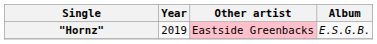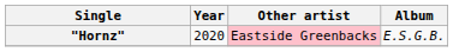 <table class="wikitable plainrowheaders" style="text-align:center;">
 <tr>
 <th scope="col" style="width:14em;">Single</th>
 <th scope="col">Year</th>
 <th scope="col">Other artist</th>
 <th scope="col">Album</th>
 </tr>
 <tr>
 <th scope="row">"Hornz"</th>
-<td>2019</td>
+<td>2020</td>
 <td style="background: pink;">Eastside Greenbacks</td>
 <td><em>E.S.G.B.</em></td>
 </tr>
 <tr>
 </tr>
 </table>
